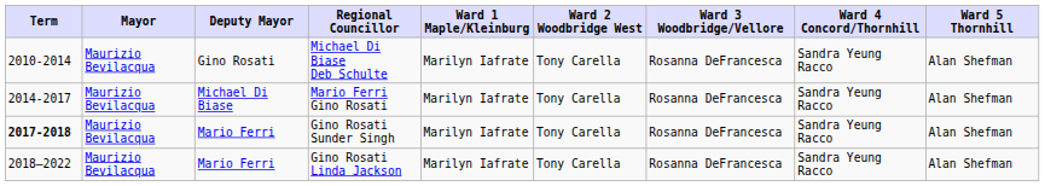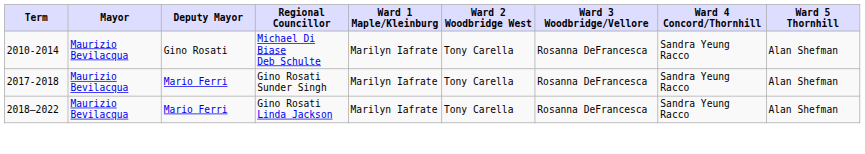 <table class="wikitable">
 <tr>
 <th style="background:#ddf; width:80px;">Term</th>
 <th style="background:#ddf; width:120px;">Mayor</th>
 <th style="background:#ddf; width:120px;">Deputy Mayor</th>
 <th style="background:#ddf; width:120px;">Regional Councillor</th>
 <th style="background:#ddf; width:120px;">Ward 1<br>Maple/Kleinburg</th>
 <th style="background:#ddf; width:120px;">Ward 2<br>Woodbridge West</th>
 <th style="background:#ddf; width:160px;">Ward 3<br>Woodbridge/Vellore</th>
 <th style="background:#ddf; width:140px;">Ward 4<br>Concord/Thornhill</th>
 <th style="background:#ddf; width:120px;">Ward 5<br>Thornhill</th>
 </tr>
 <tr>
 <td>2010-2014</td>
 <td><a href='#'>Maurizio Bevilacqua</a></td>
 <td>Gino Rosati</td>
 <td><a href='#'>Michael Di Biase</a><br><a href='#'>Deb Schulte</a></td>
 <td>Marilyn Iafrate</td>
 <td>Tony Carella</td>
 <td>Rosanna DeFrancesca</td>
 <td>Sandra Yeung Racco</td>
 <td>Alan Shefman</td>
 </tr>
 <tr>
-<td>2014-2017</td>
-<td><a href='#'>Maurizio Bevilacqua</a></td>
-<td><a href='#'>Michael Di Biase</a></td>
-<td><a href='#'>Mario Ferri</a><br>Gino Rosati</td>
-<td>Marilyn Iafrate</td>
-<td>Tony Carella</td>
-<td>Rosanna DeFrancesca</td>
-<td>Sandra Yeung Racco</td>
-<td>Alan Shefman</td>
-</tr>
-<tr>
-<td><strong>2017-2018</strong></td>
+<td>2017-2018</td>
 <td><a href='#'>Maurizio Bevilacqua</a></td>
 <td><a href='#'>Mario Ferri</a></td>
 <td>Gino Rosati<br>Sunder Singh</td>
 <td>Marilyn Iafrate</td>
 <td>Tony Carella</td>
 <td>Rosanna DeFrancesca</td>
 <td>Sandra Yeung Racco</td>
 <td>Alan Shefman</td>
 </tr>
 <tr>
 <td>2018–2022</td>
 <td><a href='#'>Maurizio Bevilacqua</a></td>
 <td><a href='#'>Mario Ferri</a></td>
 <td>Gino Rosati<br><a href='#'>Linda Jackson</a></td>
 <td>Marilyn Iafrate</td>
 <td>Tony Carella</td>
 <td>Rosanna DeFrancesca</td>
 <td>Sandra Yeung Racco</td>
 <td>Alan Shefman</td>
 </tr>
 </table>
